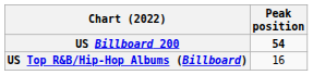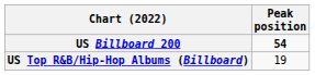 <table class="wikitable sortable plainrowheaders" style="text-align:center">
 <tr>
 <th scope="col">Chart (2022)</th>
 <th scope="col">Peak<br>position</th>
 </tr>
 <tr>
 <th scope="row">US <a href='#'><em>Billboard</em> 200</a></th>
 <td><strong>54</strong></td>
 </tr>
 <tr>
 <th scope="row">US <a href='#'>Top R&B/Hip-Hop Albums</a> (<em><a href='#'>Billboard</a></em>)</th>
-<td>16</td>
+<td>19</td>
 </tr>
 </table>
